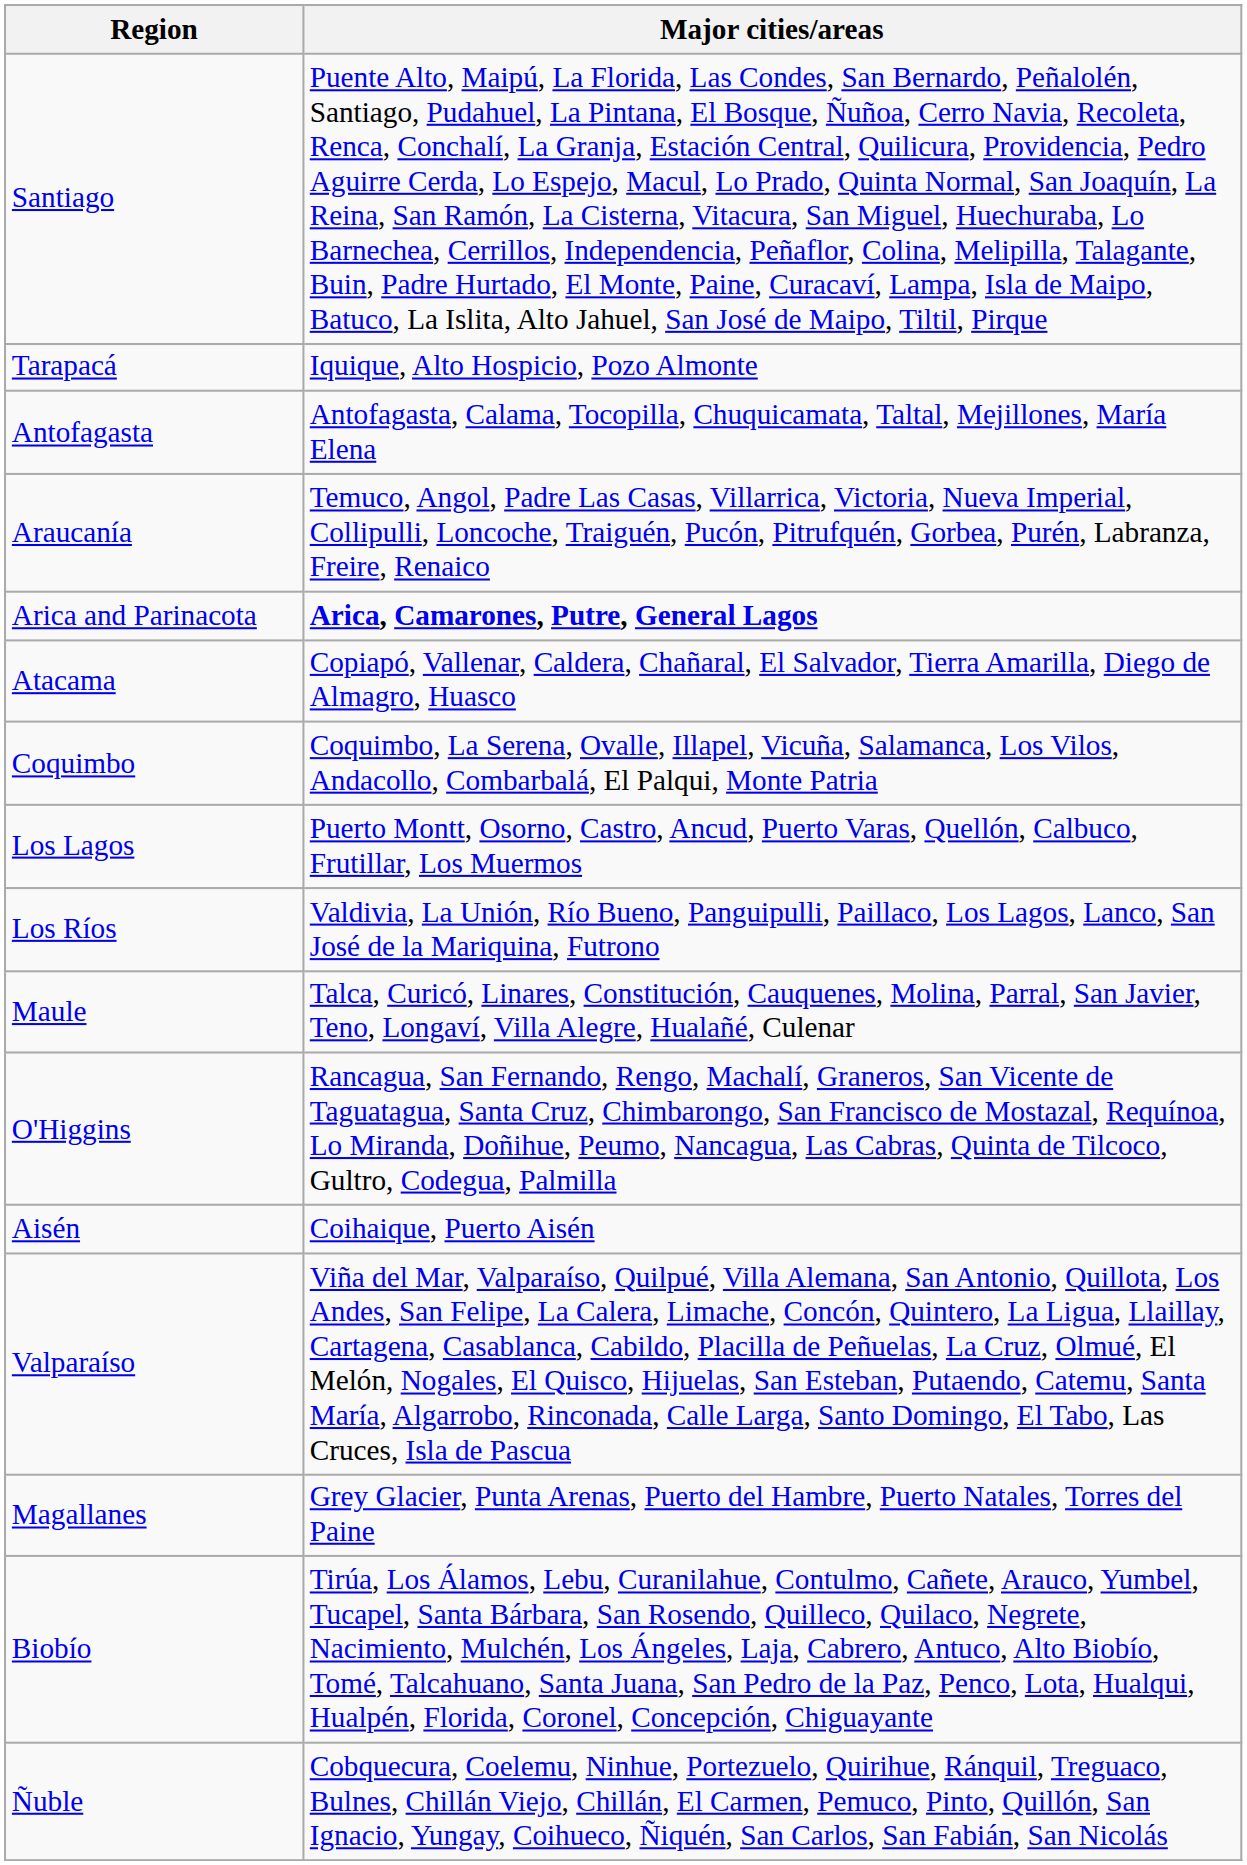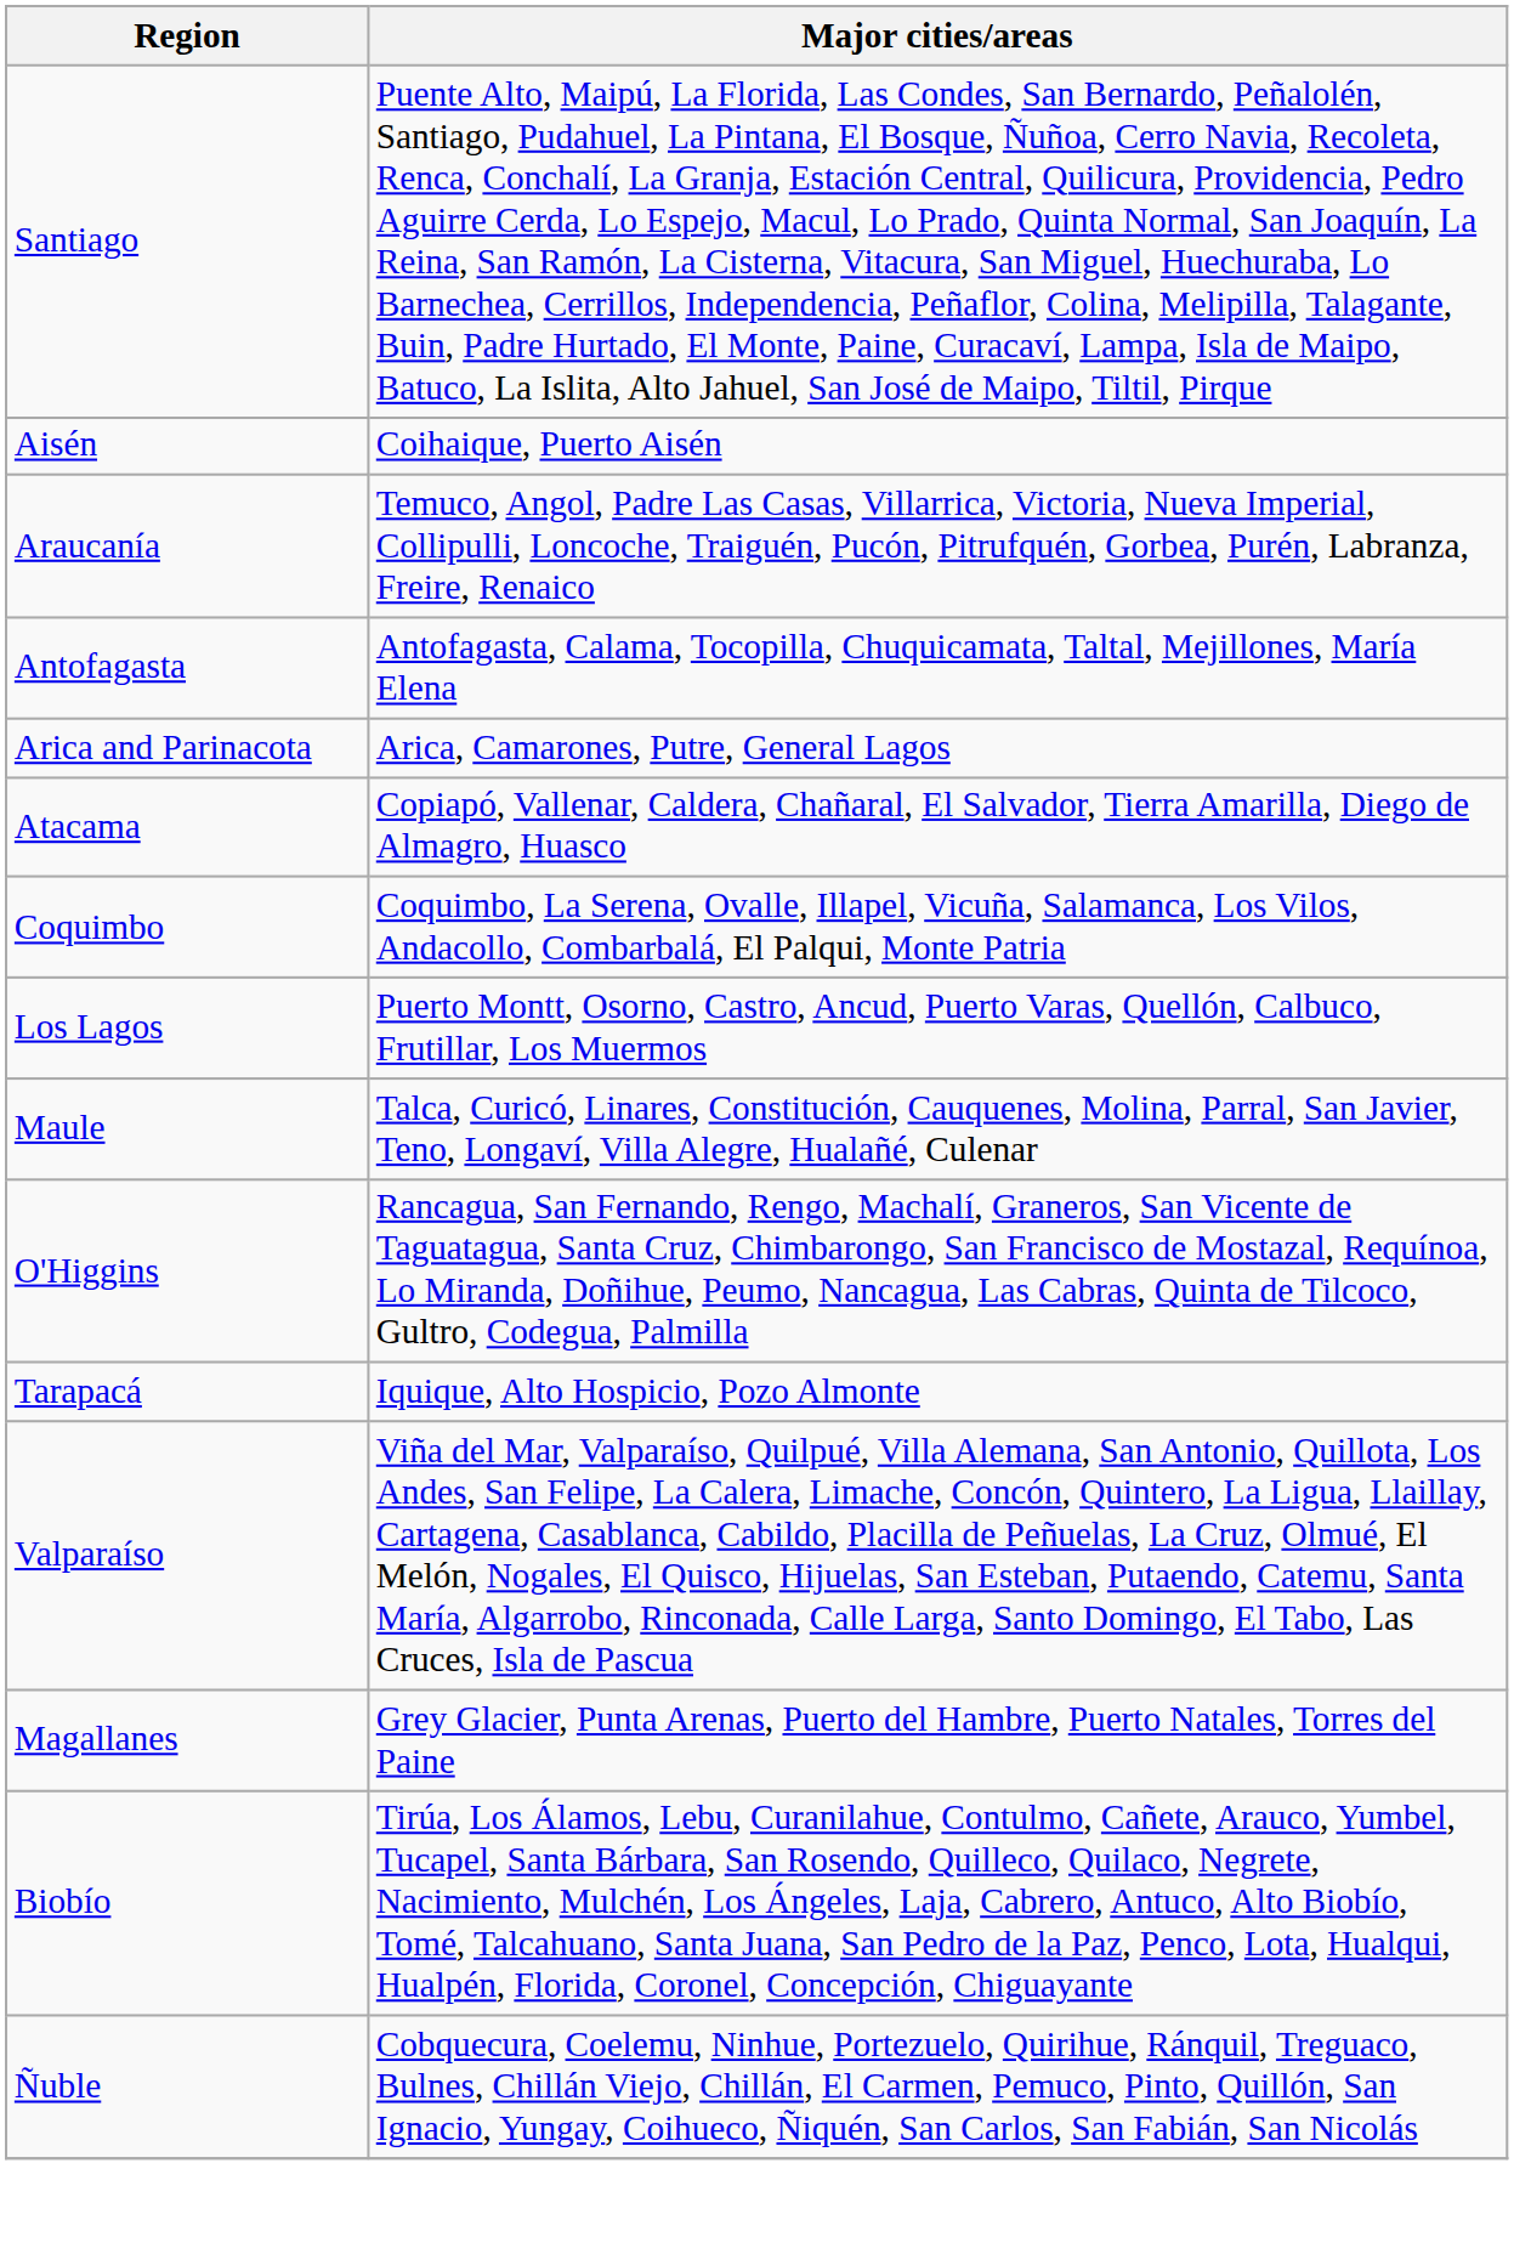 <table class="wikitable" style="font-size:90%">
 <tr>
 <th style="width:140px;">Region</th>
 <th>Major cities/areas</th>
 </tr>
 <tr>
 <td> <a href='#'>Santiago</a></td>
 <td><a href='#'>Puente Alto</a>, <a href='#'>Maipú</a>, <a href='#'>La Florida</a>, <a href='#'>Las Condes</a>, <a href='#'>San Bernardo</a>, <a href='#'>Peñalolén</a>, Santiago, <a href='#'>Pudahuel</a>, <a href='#'>La Pintana</a>, <a href='#'>El Bosque</a>, <a href='#'>Ñuñoa</a>, <a href='#'>Cerro Navia</a>, <a href='#'>Recoleta</a>, <a href='#'>Renca</a>, <a href='#'>Conchalí</a>, <a href='#'>La Granja</a>, <a href='#'>Estación Central</a>, <a href='#'>Quilicura</a>, <a href='#'>Providencia</a>, <a href='#'>Pedro Aguirre Cerda</a>, <a href='#'>Lo Espejo</a>, <a href='#'>Macul</a>, <a href='#'>Lo Prado</a>, <a href='#'>Quinta Normal</a>, <a href='#'>San Joaquín</a>, <a href='#'>La Reina</a>, <a href='#'>San Ramón</a>, <a href='#'>La Cisterna</a>, <a href='#'>Vitacura</a>, <a href='#'>San Miguel</a>, <a href='#'>Huechuraba</a>, <a href='#'>Lo Barnechea</a>, <a href='#'>Cerrillos</a>, <a href='#'>Independencia</a>, <a href='#'>Peñaflor</a>, <a href='#'>Colina</a>, <a href='#'>Melipilla</a>, <a href='#'>Talagante</a>, <a href='#'>Buin</a>, <a href='#'>Padre Hurtado</a>, <a href='#'>El Monte</a>, <a href='#'>Paine</a>, <a href='#'>Curacaví</a>, <a href='#'>Lampa</a>, <a href='#'>Isla de Maipo</a>, <a href='#'>Batuco</a>, La Islita, Alto Jahuel, <a href='#'>San José de Maipo</a>, <a href='#'>Tiltil</a>, <a href='#'>Pirque</a></td>
 </tr>
 <tr>
-<td> <a href='#'>Tarapacá</a></td>
-<td><a href='#'>Iquique</a>, <a href='#'>Alto Hospicio</a>, <a href='#'>Pozo Almonte</a></td>
+<td> <a href='#'>Aisén</a></td>
+<td><a href='#'>Coihaique</a>, <a href='#'>Puerto Aisén</a></td>
+</tr>
+<tr>
+<td> <a href='#'>Araucanía</a></td>
+<td><a href='#'>Temuco</a>, <a href='#'>Angol</a>, <a href='#'>Padre Las Casas</a>, <a href='#'>Villarrica</a>, <a href='#'>Victoria</a>, <a href='#'>Nueva Imperial</a>, <a href='#'>Collipulli</a>, <a href='#'>Loncoche</a>, <a href='#'>Traiguén</a>, <a href='#'>Pucón</a>, <a href='#'>Pitrufquén</a>, <a href='#'>Gorbea</a>, <a href='#'>Purén</a>, Labranza, <a href='#'>Freire</a>, <a href='#'>Renaico</a></td>
 </tr>
 <tr>
 <td> <a href='#'>Antofagasta</a></td>
 <td><a href='#'>Antofagasta</a>, <a href='#'>Calama</a>, <a href='#'>Tocopilla</a>, <a href='#'>Chuquicamata</a>, <a href='#'>Taltal</a>, <a href='#'>Mejillones</a>, <a href='#'>María Elena</a></td>
 </tr>
 <tr>
-<td> <a href='#'>Araucanía</a></td>
-<td><a href='#'>Temuco</a>, <a href='#'>Angol</a>, <a href='#'>Padre Las Casas</a>, <a href='#'>Villarrica</a>, <a href='#'>Victoria</a>, <a href='#'>Nueva Imperial</a>, <a href='#'>Collipulli</a>, <a href='#'>Loncoche</a>, <a href='#'>Traiguén</a>, <a href='#'>Pucón</a>, <a href='#'>Pitrufquén</a>, <a href='#'>Gorbea</a>, <a href='#'>Purén</a>, Labranza, <a href='#'>Freire</a>, <a href='#'>Renaico</a></td>
-</tr>
-<tr>
 <td> <a href='#'>Arica and Parinacota</a></td>
-<td><strong><a href='#'>Arica</a>, <a href='#'>Camarones</a>, <a href='#'>Putre</a>, <a href='#'>General Lagos</a></strong></td>
+<td><a href='#'>Arica</a>, <a href='#'>Camarones</a>, <a href='#'>Putre</a>, <a href='#'>General Lagos</a></td>
 </tr>
 <tr>
 <td> <a href='#'>Atacama</a></td>
 <td><a href='#'>Copiapó</a>, <a href='#'>Vallenar</a>, <a href='#'>Caldera</a>, <a href='#'>Chañaral</a>, <a href='#'>El Salvador</a>, <a href='#'>Tierra Amarilla</a>, <a href='#'>Diego de Almagro</a>, <a href='#'>Huasco</a></td>
 </tr>
 <tr>
 <td> <a href='#'>Coquimbo</a></td>
 <td><a href='#'>Coquimbo</a>, <a href='#'>La Serena</a>, <a href='#'>Ovalle</a>, <a href='#'>Illapel</a>, <a href='#'>Vicuña</a>, <a href='#'>Salamanca</a>, <a href='#'>Los Vilos</a>, <a href='#'>Andacollo</a>, <a href='#'>Combarbalá</a>, El Palqui, <a href='#'>Monte Patria</a></td>
 </tr>
 <tr>
 <td> <a href='#'>Los Lagos</a></td>
 <td><a href='#'>Puerto Montt</a>, <a href='#'>Osorno</a>, <a href='#'>Castro</a>, <a href='#'>Ancud</a>, <a href='#'>Puerto Varas</a>, <a href='#'>Quellón</a>, <a href='#'>Calbuco</a>, <a href='#'>Frutillar</a>, <a href='#'>Los Muermos</a></td>
 </tr>
 <tr>
-<td> <a href='#'>Los Ríos</a></td>
-<td><a href='#'>Valdivia</a>, <a href='#'>La Unión</a>, <a href='#'>Río Bueno</a>, <a href='#'>Panguipulli</a>, <a href='#'>Paillaco</a>, <a href='#'>Los Lagos</a>, <a href='#'>Lanco</a>, <a href='#'>San José de la Mariquina</a>, <a href='#'>Futrono</a></td>
-</tr>
-<tr>
 <td> <a href='#'>Maule</a></td>
 <td><a href='#'>Talca</a>, <a href='#'>Curicó</a>, <a href='#'>Linares</a>, <a href='#'>Constitución</a>, <a href='#'>Cauquenes</a>, <a href='#'>Molina</a>, <a href='#'>Parral</a>, <a href='#'>San Javier</a>, <a href='#'>Teno</a>, <a href='#'>Longaví</a>, <a href='#'>Villa Alegre</a>, <a href='#'>Hualañé</a>, Culenar</td>
 </tr>
 <tr>
 <td> <a href='#'>O'Higgins</a></td>
 <td><a href='#'>Rancagua</a>, <a href='#'>San Fernando</a>, <a href='#'>Rengo</a>, <a href='#'>Machalí</a>, <a href='#'>Graneros</a>, <a href='#'>San Vicente de Taguatagua</a>, <a href='#'>Santa Cruz</a>, <a href='#'>Chimbarongo</a>, <a href='#'>San Francisco de Mostazal</a>, <a href='#'>Requínoa</a>, <a href='#'>Lo Miranda</a>, <a href='#'>Doñihue</a>, <a href='#'>Peumo</a>, <a href='#'>Nancagua</a>, <a href='#'>Las Cabras</a>, <a href='#'>Quinta de Tilcoco</a>, Gultro, <a href='#'>Codegua</a>, <a href='#'>Palmilla</a></td>
 </tr>
 <tr>
-<td> <a href='#'>Aisén</a></td>
-<td><a href='#'>Coihaique</a>, <a href='#'>Puerto Aisén</a></td>
+<td> <a href='#'>Tarapacá</a></td>
+<td><a href='#'>Iquique</a>, <a href='#'>Alto Hospicio</a>, <a href='#'>Pozo Almonte</a></td>
 </tr>
 <tr>
 <td> <a href='#'>Valparaíso</a></td>
 <td><a href='#'>Viña del Mar</a>, <a href='#'>Valparaíso</a>, <a href='#'>Quilpué</a>, <a href='#'>Villa Alemana</a>, <a href='#'>San Antonio</a>, <a href='#'>Quillota</a>, <a href='#'>Los Andes</a>, <a href='#'>San Felipe</a>, <a href='#'>La Calera</a>, <a href='#'>Limache</a>, <a href='#'>Concón</a>, <a href='#'>Quintero</a>, <a href='#'>La Ligua</a>, <a href='#'>Llaillay</a>, <a href='#'>Cartagena</a>, <a href='#'>Casablanca</a>, <a href='#'>Cabildo</a>, <a href='#'>Placilla de Peñuelas</a>, <a href='#'>La Cruz</a>, <a href='#'>Olmué</a>, El Melón, <a href='#'>Nogales</a>, <a href='#'>El Quisco</a>, <a href='#'>Hijuelas</a>, <a href='#'>San Esteban</a>, <a href='#'>Putaendo</a>, <a href='#'>Catemu</a>, <a href='#'>Santa María</a>, <a href='#'>Algarrobo</a>, <a href='#'>Rinconada</a>, <a href='#'>Calle Larga</a>, <a href='#'>Santo Domingo</a>, <a href='#'>El Tabo</a>, Las Cruces, <a href='#'>Isla de Pascua</a></td>
 </tr>
 <tr>
 <td> <a href='#'>Magallanes</a></td>
 <td><a href='#'>Grey Glacier</a>, <a href='#'>Punta Arenas</a>, <a href='#'>Puerto del Hambre</a>, <a href='#'>Puerto Natales</a>, <a href='#'>Torres del Paine</a></td>
 </tr>
 <tr>
 <td> <a href='#'>Biobío</a></td>
 <td><a href='#'>Tirúa</a>, <a href='#'>Los Álamos</a>, <a href='#'>Lebu</a>, <a href='#'>Curanilahue</a>, <a href='#'>Contulmo</a>, <a href='#'>Cañete</a>, <a href='#'>Arauco</a>, <a href='#'>Yumbel</a>, <a href='#'>Tucapel</a>, <a href='#'>Santa Bárbara</a>, <a href='#'>San Rosendo</a>, <a href='#'>Quilleco</a>, <a href='#'>Quilaco</a>, <a href='#'>Negrete</a>, <a href='#'>Nacimiento</a>, <a href='#'>Mulchén</a>, <a href='#'>Los Ángeles</a>, <a href='#'>Laja</a>, <a href='#'>Cabrero</a>, <a href='#'>Antuco</a>, <a href='#'>Alto Biobío</a>, <a href='#'>Tomé</a>, <a href='#'>Talcahuano</a>, <a href='#'>Santa Juana</a>, <a href='#'>San Pedro de la Paz</a>, <a href='#'>Penco</a>, <a href='#'>Lota</a>, <a href='#'>Hualqui</a>, <a href='#'>Hualpén</a>, <a href='#'>Florida</a>, <a href='#'>Coronel</a>, <a href='#'>Concepción</a>, <a href='#'>Chiguayante</a></td>
 </tr>
 <tr>
 <td> <a href='#'>Ñuble</a></td>
 <td><a href='#'>Cobquecura</a>, <a href='#'>Coelemu</a>,  <a href='#'>Ninhue</a>, <a href='#'>Portezuelo</a>, <a href='#'>Quirihue</a>, <a href='#'>Ránquil</a>, <a href='#'>Treguaco</a>, <a href='#'>Bulnes</a>, <a href='#'>Chillán Viejo</a>, <a href='#'>Chillán</a>, <a href='#'>El Carmen</a>, <a href='#'>Pemuco</a>, <a href='#'>Pinto</a>, <a href='#'>Quillón</a>, <a href='#'>San Ignacio</a>, <a href='#'>Yungay</a>, <a href='#'>Coihueco</a>, <a href='#'>Ñiquén</a>, <a href='#'>San Carlos</a>, <a href='#'>San Fabián</a>, <a href='#'>San Nicolás</a></td>
 </tr>
 <tr>
 </tr>
 </table>
